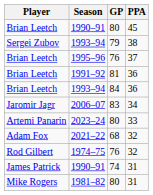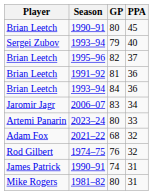 <table class="wikitable">
 <tr>
 <th>Player</th>
 <th>Season</th>
 <th>GP</th>
 <th>PPA</th>
 </tr>
 <tr>
 <td><a href='#'>Brian Leetch</a></td>
 <td><a href='#'>1990–91</a></td>
 <td>80</td>
 <td>45</td>
 </tr>
 <tr>
 <td><a href='#'>Sergei Zubov</a></td>
 <td><a href='#'>1993–94</a></td>
 <td>79</td>
-<td>38</td>
+<td>40</td>
 </tr>
 <tr>
 <td><a href='#'>Brian Leetch</a></td>
 <td><a href='#'>1995–96</a></td>
-<td>76</td>
+<td>82</td>
 <td>37</td>
 </tr>
 <tr>
 <td><a href='#'>Brian Leetch</a></td>
 <td><a href='#'>1991–92</a></td>
 <td>81</td>
 <td>36</td>
 </tr>
 <tr>
 <td><a href='#'>Brian Leetch</a></td>
 <td><a href='#'>1993–94</a></td>
 <td>84</td>
 <td>36</td>
 </tr>
 <tr>
 <td><a href='#'>Jaromir Jagr</a></td>
 <td><a href='#'>2006–07</a></td>
 <td>83</td>
 <td>34</td>
 </tr>
 <tr>
 <td><a href='#'>Artemi Panarin</a></td>
 <td><a href='#'>2023–24</a></td>
 <td>80</td>
 <td>33</td>
 </tr>
 <tr>
 <td><a href='#'>Adam Fox</a></td>
 <td><a href='#'>2021–22</a></td>
 <td>68</td>
 <td>32</td>
 </tr>
 <tr>
 <td><a href='#'>Rod Gilbert</a></td>
 <td><a href='#'>1974–75</a></td>
 <td>76</td>
 <td>32</td>
 </tr>
 <tr>
 <td><a href='#'>James Patrick</a></td>
 <td><a href='#'>1990–91</a></td>
 <td>74</td>
 <td>31</td>
 </tr>
 <tr>
 <td><a href='#'>Mike Rogers</a></td>
 <td><a href='#'>1981–82</a></td>
 <td>80</td>
 <td>31</td>
 </tr>
 </table>
